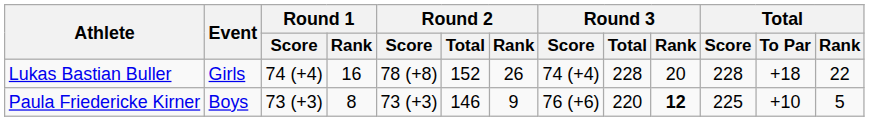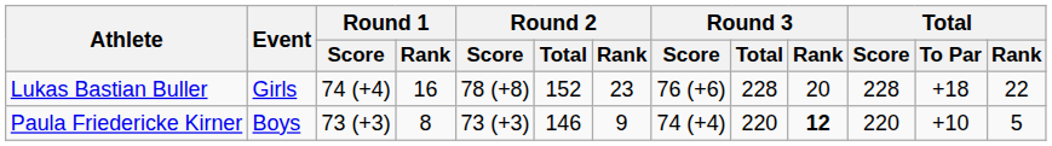 <table class="wikitable" style="font-size:90%">
 <tr>
 <th rowspan="2">Athlete</th>
 <th rowspan="2">Event</th>
 <th colspan="2">Round 1</th>
 <th colspan="3">Round 2</th>
 <th colspan="3">Round 3</th>
 <th colspan="3">Total</th>
 </tr>
 <tr style="font-size:95%">
 <th>Score</th>
 <th>Rank</th>
 <th>Score</th>
 <th>Total</th>
 <th>Rank</th>
 <th>Score</th>
 <th>Total</th>
 <th>Rank</th>
 <th>Score</th>
 <th>To Par</th>
 <th>Rank</th>
 </tr>
 <tr align=center>
 <td align=left><a href='#'>Lukas Bastian Buller</a></td>
 <td align=left><a href='#'>Girls</a></td>
 <td>74 (+4)</td>
 <td>16</td>
 <td>78 (+8)</td>
 <td>152</td>
-<td>26</td>
-<td>74 (+4)</td>
+<td>23</td>
+<td>76 (+6)</td>
 <td>228</td>
 <td>20</td>
 <td>228</td>
 <td>+18</td>
 <td>22</td>
 </tr>
 <tr align=center>
 <td align=left><a href='#'>Paula Friedericke Kirner</a></td>
 <td align=left><a href='#'>Boys</a></td>
 <td>73 (+3)</td>
 <td>8</td>
 <td>73 (+3)</td>
 <td>146</td>
 <td>9</td>
-<td>76 (+6)</td>
+<td>74 (+4)</td>
 <td>220</td>
 <td><strong>12</strong></td>
-<td>225</td>
+<td>220</td>
 <td>+10</td>
 <td>5</td>
 </tr>
 </table>
